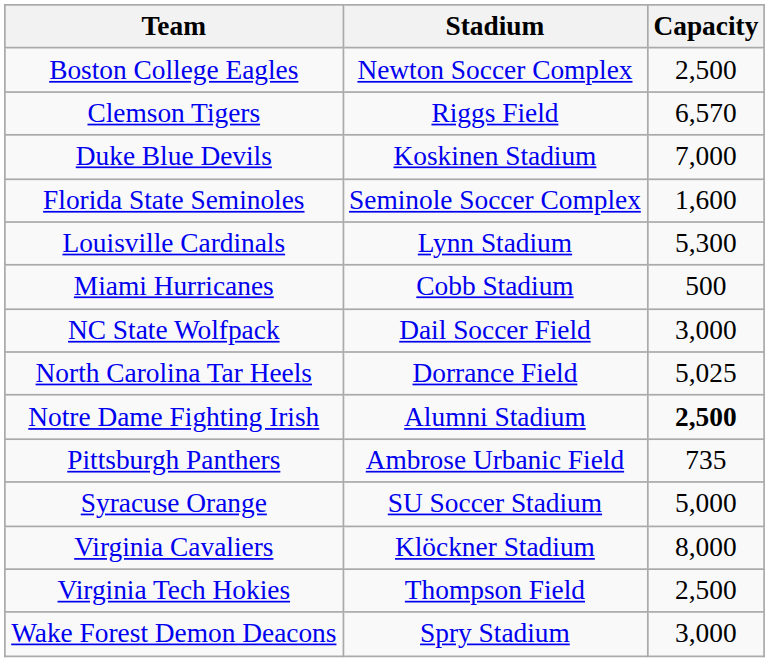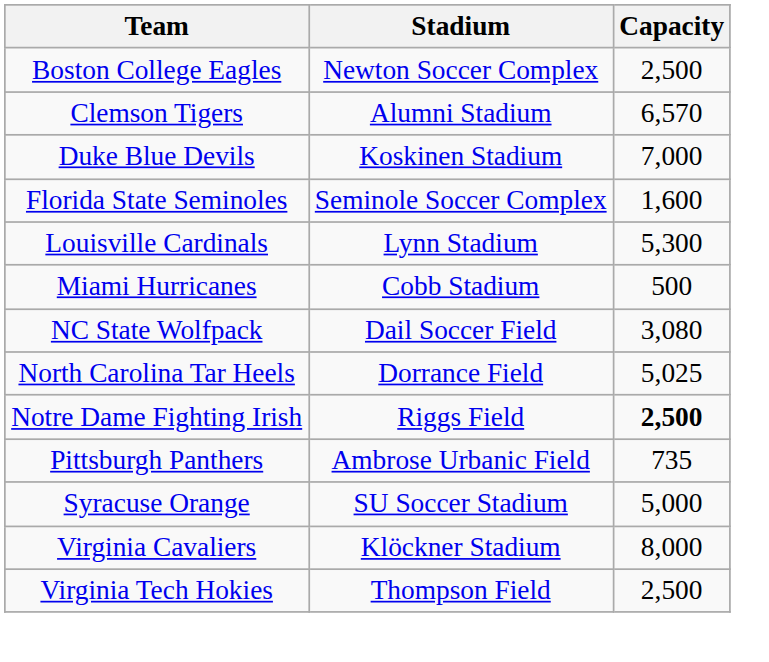 <table class="wikitable" style="text-align:center">
 <tr>
 <th>Team</th>
 <th>Stadium</th>
 <th>Capacity</th>
 </tr>
 <tr>
 <td><a href='#'>Boston College Eagles</a></td>
 <td><a href='#'>Newton Soccer Complex</a></td>
 <td>2,500</td>
 </tr>
 <tr>
 <td><a href='#'>Clemson Tigers</a></td>
-<td><a href='#'>Riggs Field</a></td>
+<td><a href='#'>Alumni Stadium</a></td>
 <td>6,570</td>
 </tr>
 <tr>
 <td><a href='#'>Duke Blue Devils</a></td>
 <td><a href='#'>Koskinen Stadium</a></td>
 <td>7,000</td>
 </tr>
 <tr>
 <td><a href='#'>Florida State Seminoles</a></td>
 <td><a href='#'>Seminole Soccer Complex</a></td>
 <td>1,600</td>
 </tr>
 <tr>
 <td><a href='#'>Louisville Cardinals</a></td>
 <td><a href='#'>Lynn Stadium</a></td>
 <td>5,300</td>
 </tr>
 <tr>
 <td><a href='#'>Miami Hurricanes</a></td>
 <td><a href='#'>Cobb Stadium</a></td>
 <td>500</td>
 </tr>
 <tr>
 <td><a href='#'>NC State Wolfpack</a></td>
 <td><a href='#'>Dail Soccer Field</a></td>
-<td>3,000</td>
+<td>3,080</td>
 </tr>
 <tr>
 <td><a href='#'>North Carolina Tar Heels</a></td>
 <td><a href='#'>Dorrance Field</a></td>
 <td>5,025</td>
 </tr>
 <tr>
 <td><a href='#'>Notre Dame Fighting Irish</a></td>
-<td><a href='#'>Alumni Stadium</a></td>
+<td><a href='#'>Riggs Field</a></td>
 <td><strong>2,500</strong></td>
 </tr>
 <tr>
 <td><a href='#'>Pittsburgh Panthers</a></td>
 <td><a href='#'>Ambrose Urbanic Field</a></td>
 <td>735</td>
 </tr>
 <tr>
 <td><a href='#'>Syracuse Orange</a></td>
 <td><a href='#'>SU Soccer Stadium</a></td>
 <td>5,000</td>
 </tr>
 <tr>
 <td><a href='#'>Virginia Cavaliers</a></td>
 <td><a href='#'>Klöckner Stadium</a></td>
 <td>8,000</td>
 </tr>
 <tr>
 <td><a href='#'>Virginia Tech Hokies</a></td>
 <td><a href='#'>Thompson Field</a></td>
 <td>2,500</td>
 </tr>
-<tr>
-<td><a href='#'>Wake Forest Demon Deacons</a></td>
-<td><a href='#'>Spry Stadium</a></td>
-<td>3,000</td>
-</tr>
 </table>
